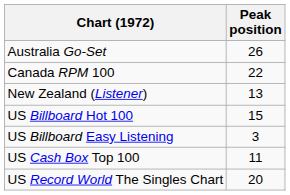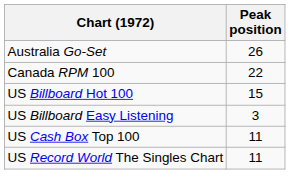 <table class="wikitable sortable">
 <tr>
 <th>Chart (1972)</th>
 <th>Peak<br>position</th>
 </tr>
 <tr>
 <td>Australia <em>Go-Set</em></td>
 <td align="center">26</td>
 </tr>
 <tr>
 <td>Canada <em>RPM</em> 100</td>
 <td align="center">22</td>
-</tr>
-<tr>
-<td>New Zealand (<em><a href='#'>Listener</a></em>)</td>
-<td style="text-align:center;">13</td>
 </tr>
 <tr>
 <td>US <a href='#'><em>Billboard</em> Hot 100</a></td>
 <td align="center">15</td>
 </tr>
 <tr>
 <td>US <em>Billboard</em> <a href='#'>Easy Listening</a></td>
 <td align="center">3</td>
 </tr>
 <tr>
 <td>US <em><a href='#'>Cash Box</a></em> Top 100</td>
 <td align="center">11</td>
 </tr>
 <tr>
 <td>US <em><a href='#'>Record World</a></em> The Singles Chart</td>
-<td style="text-align:center;">20</td>
+<td style="text-align:center;">11</td>
 </tr>
 </table>
